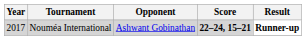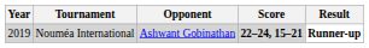 <table class="sortable wikitable" style="font-size: 90%;">
 <tr>
 <th>Year</th>
 <th>Tournament</th>
 <th>Opponent</th>
 <th>Score</th>
 <th>Result</th>
 </tr>
 <tr style="background:#D5D5D5">
-<td align="center">2017</td>
+<td align="center">2019</td>
 <td align="left">Nouméa International</td>
 <td align="left"> <a href='#'>Ashwant Gobinathan</a></td>
 <td align="left"><strong>22–24, 15–21</strong></td>
 <td style="text-align:left; background:white"> <strong>Runner-up</strong></td>
 </tr>
 </table>
